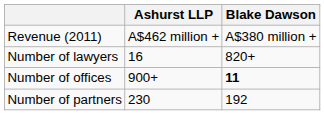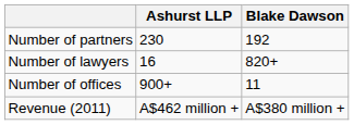 <table class="wikitable">
 <tr>
 <th></th>
 <th>Ashurst LLP</th>
 <th>Blake Dawson</th>
 </tr>
 <tr>
-<td>Revenue (2011)</td>
-<td>A$462 million +</td>
-<td>A$380 million +</td>
+<td>Number of partners</td>
+<td>230</td>
+<td>192</td>
 </tr>
 <tr>
 <td>Number of lawyers</td>
 <td>16</td>
 <td>820+</td>
 </tr>
 <tr>
 <td>Number of offices</td>
 <td>900+</td>
-<td><strong>11</strong></td>
+<td>11</td>
 </tr>
 <tr>
-<td>Number of partners</td>
-<td>230</td>
-<td>192</td>
+<td>Revenue (2011)</td>
+<td>A$462 million +</td>
+<td>A$380 million +</td>
 </tr>
 </table>
